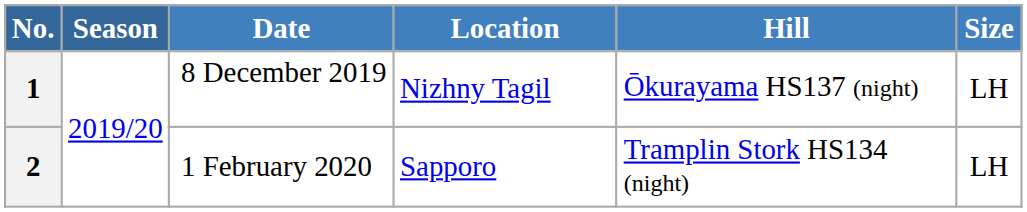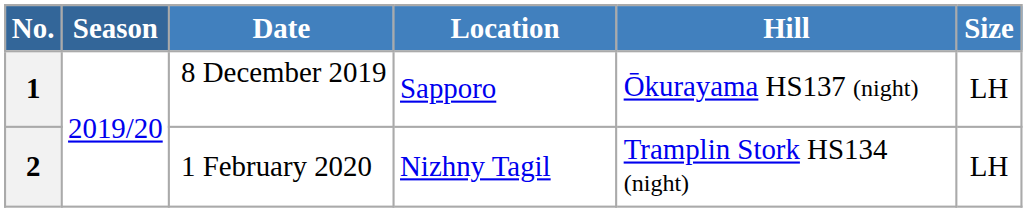 <table class="wikitable sortable" style="font-size:86%; line-height:15px; text-align:left; border:grey solid 1px; border-collapse:collapse; background:#ffffff;">
 <tr style="background:#efefef;">
 <th style="background-color:#369; color:white; width:10px;">No.</th>
 <th style="background-color:#369; color:white;  width:30px;">Season</th>
 <th style="background-color:#4180be; color:white; width:100px;">Date</th>
 <th style="background-color:#4180be; color:white; width:100px;">Location</th>
 <th style="background-color:#4180be; color:white; width:155px;">Hill</th>
 <th style="background-color:#4180be; color:white; width:25px;">Size</th>
 </tr>
 <tr>
 <th scope=row style="text-align:center;">1</th>
 <td rowspan=2 align=center><a href='#'>2019/20</a></td>
 <td align=right>8 December 2019  </td>
-<td> <a href='#'>Nizhny Tagil</a></td>
+<td> <a href='#'>Sapporo</a></td>
 <td><a href='#'>Ōkurayama</a> HS137 <small>(night)</small></td>
 <td align=center>LH</td>
 </tr>
 <tr>
 <th scope=row style="text-align:center;">2</th>
 <td align=right>1 February 2020  </td>
-<td> <a href='#'>Sapporo</a></td>
+<td> <a href='#'>Nizhny Tagil</a></td>
 <td><a href='#'>Tramplin Stork</a> HS134 <small>(night)</small></td>
 <td align=center>LH</td>
 </tr>
 </table>
